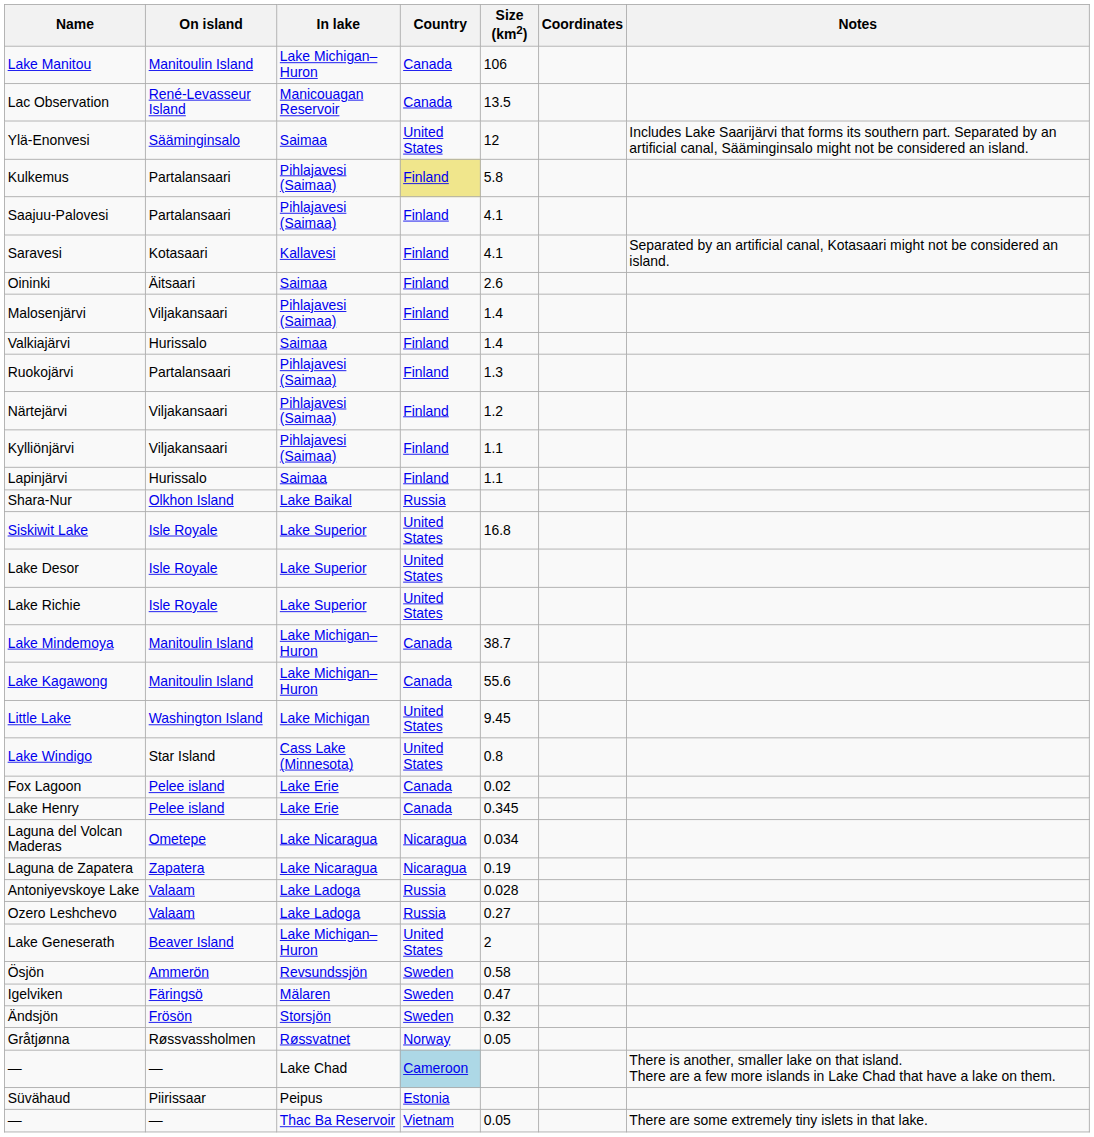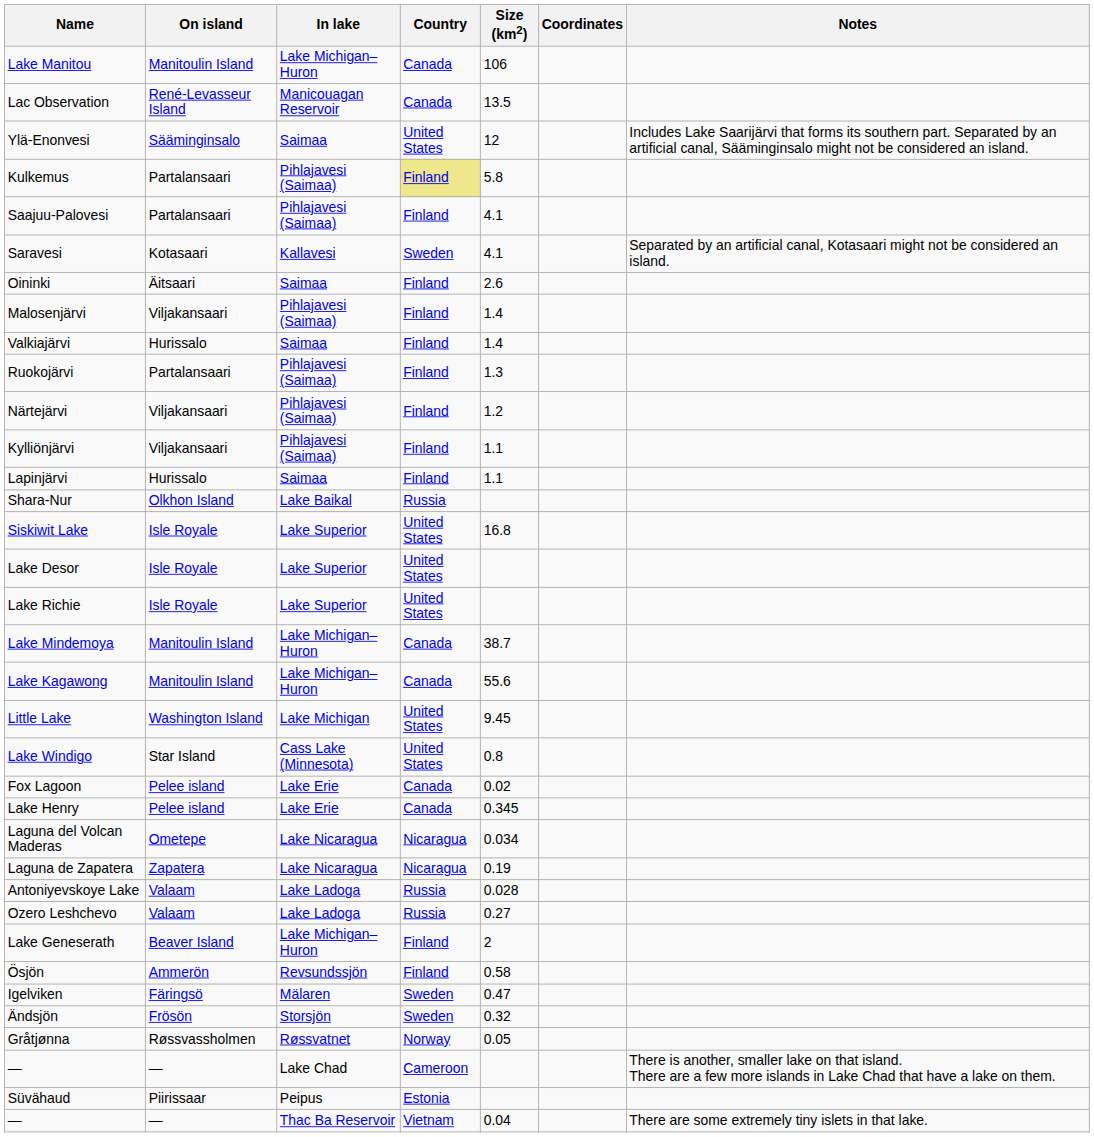 <table class="wikitable sortable">
 <tr>
 <th>Name</th>
 <th>On island</th>
 <th>In lake</th>
 <th>Country</th>
 <th>Size (km<sup>2</sup>)</th>
 <th>Coordinates</th>
 <th>Notes</th>
 </tr>
 <tr>
 <td><a href='#'>Lake Manitou</a></td>
 <td><a href='#'>Manitoulin Island</a></td>
 <td><a href='#'>Lake Michigan–Huron</a></td>
 <td><a href='#'>Canada</a></td>
 <td>106</td>
 <td></td>
 </tr>
 <tr>
 <td>Lac Observation</td>
 <td><a href='#'>René-Levasseur Island</a></td>
 <td><a href='#'>Manicouagan Reservoir</a></td>
 <td><a href='#'>Canada</a></td>
 <td>13.5</td>
 <td></td>
 <td></td>
 </tr>
 <tr>
 <td>Ylä-Enonvesi</td>
 <td><a href='#'>Sääminginsalo</a></td>
 <td><a href='#'>Saimaa</a></td>
 <td><a href='#'>United States</a></td>
 <td>12</td>
 <td></td>
 <td>Includes Lake Saarijärvi that forms its southern part. Separated by an artificial canal, Sääminginsalo might not be considered an island.</td>
 </tr>
 <tr>
 <td>Kulkemus</td>
 <td>Partalansaari</td>
 <td><a href='#'>Pihlajavesi (Saimaa)</a></td>
 <td style="background: khaki;"><a href='#'>Finland</a></td>
 <td>5.8</td>
 <td></td>
 <td></td>
 </tr>
 <tr>
 <td>Saajuu-Palovesi</td>
 <td>Partalansaari</td>
 <td><a href='#'>Pihlajavesi (Saimaa)</a></td>
 <td><a href='#'>Finland</a></td>
 <td>4.1</td>
 <td></td>
 <td></td>
 </tr>
 <tr>
 <td>Saravesi</td>
 <td>Kotasaari</td>
 <td><a href='#'>Kallavesi</a></td>
-<td><a href='#'>Finland</a></td>
+<td><a href='#'>Sweden</a></td>
 <td>4.1</td>
 <td></td>
 <td>Separated by an artificial canal, Kotasaari might not be considered an island.</td>
 </tr>
 <tr>
 <td>Oininki</td>
 <td>Äitsaari</td>
 <td><a href='#'>Saimaa</a></td>
 <td><a href='#'>Finland</a></td>
 <td>2.6</td>
 <td></td>
 <td></td>
 </tr>
 <tr>
 <td>Malosenjärvi</td>
 <td>Viljakansaari</td>
 <td><a href='#'>Pihlajavesi (Saimaa)</a></td>
 <td><a href='#'>Finland</a></td>
 <td>1.4</td>
 <td></td>
 <td></td>
 </tr>
 <tr>
 <td>Valkiajärvi</td>
 <td>Hurissalo</td>
 <td><a href='#'>Saimaa</a></td>
 <td><a href='#'>Finland</a></td>
 <td>1.4</td>
 <td></td>
 <td></td>
 </tr>
 <tr>
 <td>Ruokojärvi</td>
 <td>Partalansaari</td>
 <td><a href='#'>Pihlajavesi (Saimaa)</a></td>
 <td><a href='#'>Finland</a></td>
 <td>1.3</td>
 <td></td>
 <td></td>
 </tr>
 <tr>
 <td>Närtejärvi</td>
 <td>Viljakansaari</td>
 <td><a href='#'>Pihlajavesi (Saimaa)</a></td>
 <td><a href='#'>Finland</a></td>
 <td>1.2</td>
 <td></td>
 <td></td>
 </tr>
 <tr>
 <td>Kylliönjärvi</td>
 <td>Viljakansaari</td>
 <td><a href='#'>Pihlajavesi (Saimaa)</a></td>
 <td><a href='#'>Finland</a></td>
 <td>1.1</td>
 <td></td>
 <td></td>
 </tr>
 <tr>
 <td>Lapinjärvi</td>
 <td>Hurissalo</td>
 <td><a href='#'>Saimaa</a></td>
 <td><a href='#'>Finland</a></td>
 <td>1.1</td>
 <td></td>
 <td></td>
 </tr>
 <tr>
 <td>Shara-Nur</td>
 <td><a href='#'>Olkhon Island</a></td>
 <td><a href='#'>Lake Baikal</a></td>
 <td><a href='#'>Russia</a></td>
 <td></td>
 <td></td>
 <td></td>
 </tr>
 <tr>
 <td><a href='#'>Siskiwit Lake</a></td>
 <td><a href='#'>Isle Royale</a></td>
 <td><a href='#'>Lake Superior</a></td>
 <td><a href='#'>United States</a></td>
 <td>16.8</td>
 <td></td>
 <td></td>
 </tr>
 <tr>
 <td>Lake Desor</td>
 <td><a href='#'>Isle Royale</a></td>
 <td><a href='#'>Lake Superior</a></td>
 <td><a href='#'>United States</a></td>
 <td></td>
 <td></td>
 <td></td>
 </tr>
 <tr>
 <td>Lake Richie</td>
 <td><a href='#'>Isle Royale</a></td>
 <td><a href='#'>Lake Superior</a></td>
 <td><a href='#'>United States</a></td>
 <td></td>
 <td></td>
 <td></td>
 </tr>
 <tr>
 <td><a href='#'>Lake Mindemoya</a></td>
 <td><a href='#'>Manitoulin Island</a></td>
 <td><a href='#'>Lake Michigan–Huron</a></td>
 <td><a href='#'>Canada</a></td>
 <td>38.7</td>
 <td></td>
 <td></td>
 </tr>
 <tr>
 <td><a href='#'>Lake Kagawong</a></td>
 <td><a href='#'>Manitoulin Island</a></td>
 <td><a href='#'>Lake Michigan–Huron</a></td>
 <td><a href='#'>Canada</a></td>
 <td>55.6</td>
 <td></td>
 <td></td>
 </tr>
 <tr>
 <td><a href='#'>Little Lake</a></td>
 <td><a href='#'>Washington Island</a></td>
 <td><a href='#'>Lake Michigan</a></td>
 <td><a href='#'>United States</a></td>
 <td>9.45</td>
 <td></td>
 <td></td>
 </tr>
 <tr>
 <td><a href='#'>Lake Windigo</a></td>
 <td>Star Island</td>
 <td><a href='#'>Cass Lake (Minnesota)</a></td>
 <td><a href='#'>United States</a></td>
 <td>0.8</td>
 <td></td>
 <td></td>
 </tr>
 <tr>
 <td>Fox Lagoon</td>
 <td><a href='#'>Pelee island</a></td>
 <td><a href='#'>Lake Erie</a></td>
 <td><a href='#'>Canada</a></td>
 <td>0.02</td>
 <td></td>
 <td></td>
 </tr>
 <tr>
 <td>Lake Henry</td>
 <td><a href='#'>Pelee island</a></td>
 <td><a href='#'>Lake Erie</a></td>
 <td><a href='#'>Canada</a></td>
 <td>0.345</td>
 <td></td>
 <td></td>
 </tr>
 <tr>
 <td>Laguna del Volcan Maderas</td>
 <td><a href='#'>Ometepe</a></td>
 <td><a href='#'>Lake Nicaragua</a></td>
 <td><a href='#'>Nicaragua</a></td>
 <td>0.034</td>
 <td></td>
 <td></td>
 </tr>
 <tr>
 <td>Laguna de Zapatera</td>
 <td><a href='#'>Zapatera</a></td>
 <td><a href='#'>Lake Nicaragua</a></td>
 <td><a href='#'>Nicaragua</a></td>
 <td>0.19</td>
 <td></td>
 <td></td>
 </tr>
 <tr>
 <td>Antoniyevskoye Lake</td>
 <td><a href='#'>Valaam</a></td>
 <td><a href='#'>Lake Ladoga</a></td>
 <td><a href='#'>Russia</a></td>
 <td>0.028</td>
 <td></td>
 <td></td>
 </tr>
 <tr>
 <td>Ozero Leshchevo</td>
 <td><a href='#'>Valaam</a></td>
 <td><a href='#'>Lake Ladoga</a></td>
 <td><a href='#'>Russia</a></td>
 <td>0.27</td>
 <td></td>
 <td></td>
 </tr>
 <tr>
 <td>Lake Geneserath</td>
 <td><a href='#'>Beaver Island</a></td>
 <td><a href='#'>Lake Michigan–Huron</a></td>
-<td><a href='#'>United States</a></td>
+<td><a href='#'>Finland</a></td>
 <td>2</td>
 <td></td>
 <td></td>
 </tr>
 <tr>
 <td>Ösjön</td>
 <td><a href='#'>Ammerön</a></td>
 <td><a href='#'>Revsundssjön</a></td>
-<td><a href='#'>Sweden</a></td>
+<td><a href='#'>Finland</a></td>
 <td>0.58</td>
 <td></td>
 <td></td>
 </tr>
 <tr>
 <td>Igelviken</td>
 <td><a href='#'>Färingsö</a></td>
 <td><a href='#'>Mälaren</a></td>
 <td><a href='#'>Sweden</a></td>
 <td>0.47</td>
 <td></td>
 <td></td>
 </tr>
 <tr>
 <td>Ändsjön</td>
 <td><a href='#'>Frösön</a></td>
 <td><a href='#'>Storsjön</a></td>
 <td><a href='#'>Sweden</a></td>
 <td>0.32</td>
 <td></td>
 <td></td>
 </tr>
 <tr>
 <td>Gråtjønna</td>
 <td>Røssvassholmen</td>
 <td><a href='#'>Røssvatnet</a></td>
 <td><a href='#'>Norway</a></td>
 <td>0.05</td>
 <td></td>
 <td></td>
 </tr>
 <tr>
 <td>—</td>
 <td>—</td>
 <td>Lake Chad</td>
-<td style="background: lightblue;"><a href='#'>Cameroon</a></td>
+<td><a href='#'>Cameroon</a></td>
 <td></td>
 <td></td>
 <td>There is another, smaller lake on that island.<br>There are a few more islands in Lake Chad that have a lake on them.</td>
 </tr>
 <tr>
 <td>Süvähaud</td>
 <td>Piirissaar</td>
 <td>Peipus</td>
 <td><a href='#'>Estonia</a></td>
 <td></td>
 <td></td>
 <td></td>
 </tr>
 <tr>
 <td>—</td>
 <td>—</td>
 <td><a href='#'>Thac Ba Reservoir</a></td>
 <td><a href='#'>Vietnam</a></td>
-<td>0.05</td>
+<td>0.04</td>
 <td></td>
 <td>There are some extremely tiny islets in that lake.</td>
 </tr>
 </table>
